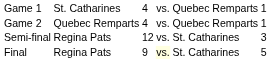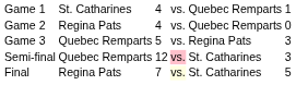 <table>
 <tr>
 <td>Game 1</td>
 <td>St. Catharines</td>
 <td>4</td>
 <td>vs.</td>
 <td>Quebec Remparts</td>
 <td>1</td>
 </tr>
 <tr>
 <td>Game 2</td>
-<td>Quebec Remparts</td>
+<td>Regina Pats</td>
 <td>4</td>
 <td>vs.</td>
 <td>Quebec Remparts</td>
-<td>1</td>
+<td>0</td>
+</tr>
+<tr>
+<td>Game 3</td>
+<td>Quebec Remparts</td>
+<td>5</td>
+<td>vs.</td>
+<td>Regina Pats</td>
+<td>3</td>
 </tr>
 <tr>
 <td>Semi-final</td>
-<td>Regina Pats</td>
+<td>Quebec Remparts</td>
 <td>12</td>
-<td>vs.</td>
+<td style="background: pink;">vs.</td>
 <td>St. Catharines</td>
 <td>3</td>
 </tr>
 <tr>
 <td>Final</td>
 <td>Regina Pats</td>
-<td>9</td>
+<td>7</td>
 <td style="background: lightyellow;">vs.</td>
 <td>St. Catharines</td>
 <td>5</td>
 </tr>
 </table>
